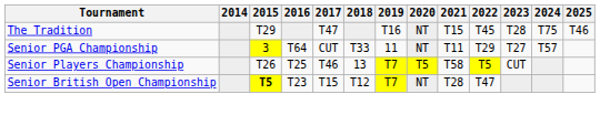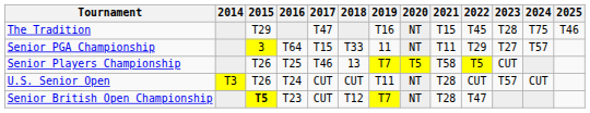 <table class="wikitable" style="font-size:95%;text-align:center;">
 <tr>
 <th>Tournament</th>
 <th>2014</th>
 <th>2015</th>
 <th>2016</th>
 <th>2017</th>
 <th>2018</th>
 <th>2019</th>
 <th>2020</th>
 <th>2021</th>
 <th>2022</th>
 <th>2023</th>
 <th>2024</th>
 <th>2025</th>
 </tr>
 <tr>
 <td align=left><a href='#'>The Tradition</a></td>
 <td style="background:#eeeeee;"></td>
 <td>T29</td>
 <td style="background:#eeeeee;"></td>
 <td>T47</td>
 <td style="background:#eeeeee;"></td>
 <td>T16</td>
 <td style="background:#eeeeee;">NT</td>
 <td>T15</td>
 <td>T45</td>
 <td>T28</td>
 <td>T75</td>
 <td>T46</td>
 </tr>
 <tr>
 <td align=left><a href='#'>Senior PGA Championship</a></td>
 <td style="background:#eeeeee;"></td>
 <td style="background:yellow;">3</td>
 <td>T64</td>
-<td>CUT</td>
+<td>T15</td>
 <td>T33</td>
 <td>11</td>
 <td style="background:#eeeeee;">NT</td>
 <td>T11</td>
 <td>T29</td>
 <td>T27</td>
 <td>T57</td>
 <td></td>
 </tr>
 <tr>
 <td align=left><a href='#'>Senior Players Championship</a></td>
 <td style="background:#eeeeee;"></td>
 <td>T26</td>
 <td>T25</td>
 <td>T46</td>
 <td>13</td>
 <td style="background:yellow;">T7</td>
 <td style="background:yellow;">T5</td>
 <td>T58</td>
 <td style="background:yellow;">T5</td>
 <td>CUT</td>
 <td style="background:#eeeeee;"></td>
 <td></td>
 </tr>
 <tr>
+<td align=left><a href='#'>U.S. Senior Open</a></td>
+<td style="background:yellow;">T3</td>
+<td>T26</td>
+<td>T24</td>
+<td>CUT</td>
+<td>CUT</td>
+<td>T11</td>
+<td style="background:#eeeeee;">NT</td>
+<td>T28</td>
+<td>CUT</td>
+<td>T57</td>
+<td>CUT</td>
+<td></td>
+</tr>
+<tr>
 <td align=left><a href='#'>Senior British Open Championship</a></td>
 <td style="background:#eeeeee;"></td>
 <td style="background:yellow;"><strong>T5</strong></td>
 <td>T23</td>
-<td>T15</td>
+<td>CUT</td>
 <td>T12</td>
 <td style="background:yellow;">T7</td>
 <td style="background:#eeeeee;">NT</td>
 <td>T28</td>
 <td>T47</td>
 <td style="background:#eeeeee;"></td>
 <td style="background:#eeeeee;"></td>
 <td></td>
 </tr>
 </table>
